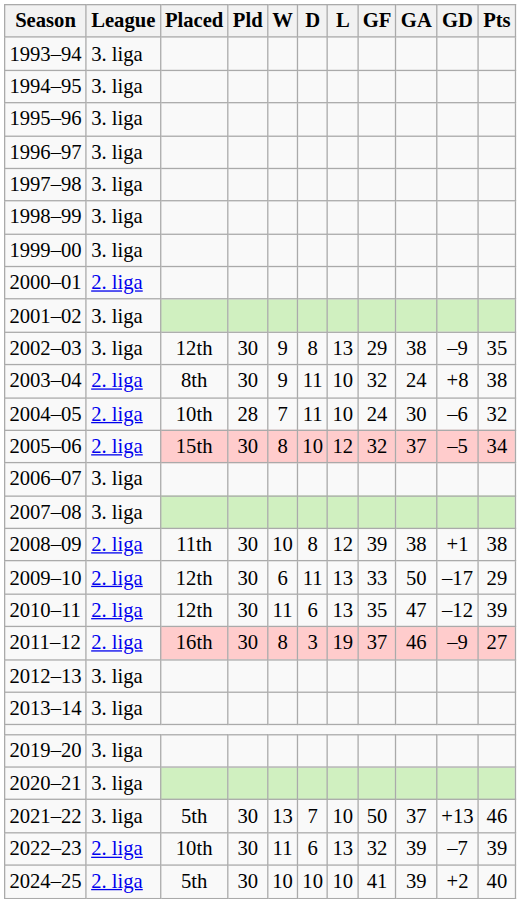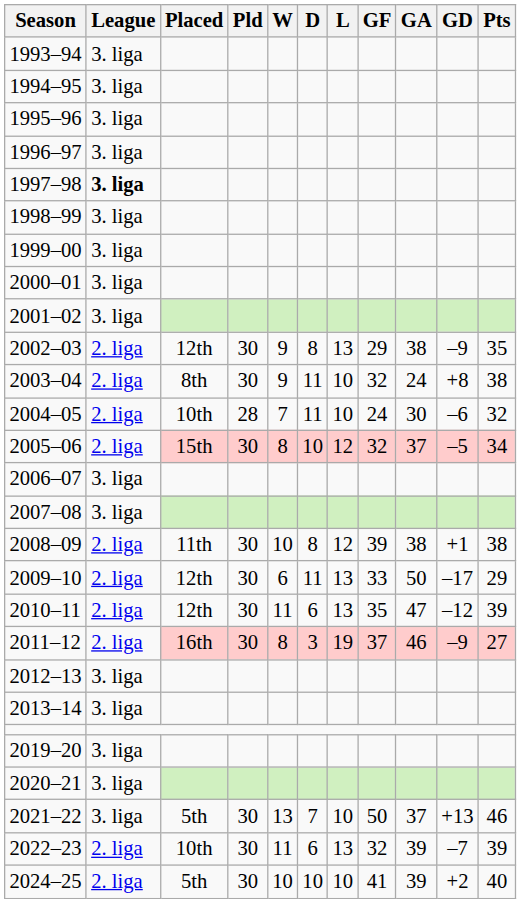 <table class="wikitable sortable">
 <tr>
 <th>Season</th>
 <th>League</th>
 <th>Placed</th>
 <th>Pld</th>
 <th>W</th>
 <th>D</th>
 <th>L</th>
 <th>GF</th>
 <th>GA</th>
 <th>GD</th>
 <th>Pts</th>
 </tr>
 <tr>
 <td>1993–94</td>
 <td>3. liga</td>
 <td style="text-align:center"></td>
 <td style="text-align:center"></td>
 <td style="text-align:center"></td>
 <td style="text-align:center"></td>
 <td style="text-align:center"></td>
 <td style="text-align:center"></td>
 <td style="text-align:center"></td>
 <td style="text-align:center"></td>
 <td style="text-align:center"></td>
 </tr>
 <tr>
 <td>1994–95</td>
 <td>3. liga</td>
 <td style="text-align:center"></td>
 <td style="text-align:center"></td>
 <td style="text-align:center"></td>
 <td style="text-align:center"></td>
 <td style="text-align:center"></td>
 <td style="text-align:center"></td>
 <td style="text-align:center"></td>
 <td style="text-align:center"></td>
 <td style="text-align:center"></td>
 </tr>
 <tr>
 <td>1995–96</td>
 <td>3. liga</td>
 <td style="text-align:center"></td>
 <td style="text-align:center"></td>
 <td style="text-align:center"></td>
 <td style="text-align:center"></td>
 <td style="text-align:center"></td>
 <td style="text-align:center"></td>
 <td style="text-align:center"></td>
 <td style="text-align:center"></td>
 <td style="text-align:center"></td>
 </tr>
 <tr>
 <td>1996–97</td>
 <td>3. liga</td>
 <td style="text-align:center"></td>
 <td style="text-align:center"></td>
 <td style="text-align:center"></td>
 <td style="text-align:center"></td>
 <td style="text-align:center"></td>
 <td style="text-align:center"></td>
 <td style="text-align:center"></td>
 <td style="text-align:center"></td>
 <td style="text-align:center"></td>
 </tr>
 <tr>
 <td>1997–98</td>
-<td>3. liga</td>
+<td><strong>3. liga</strong></td>
 <td style="text-align:center"></td>
 <td style="text-align:center"></td>
 <td style="text-align:center"></td>
 <td style="text-align:center"></td>
 <td style="text-align:center"></td>
 <td style="text-align:center"></td>
 <td style="text-align:center"></td>
 <td style="text-align:center"></td>
 <td style="text-align:center"></td>
 </tr>
 <tr>
 <td>1998–99</td>
 <td>3. liga</td>
 <td style="text-align:center"></td>
 <td style="text-align:center"></td>
 <td style="text-align:center"></td>
 <td style="text-align:center"></td>
 <td style="text-align:center"></td>
 <td style="text-align:center"></td>
 <td style="text-align:center"></td>
 <td style="text-align:center"></td>
 <td style="text-align:center"></td>
 </tr>
 <tr>
 <td>1999–00</td>
 <td>3. liga</td>
 <td style="text-align:center"></td>
 <td style="text-align:center"></td>
 <td style="text-align:center"></td>
 <td style="text-align:center"></td>
 <td style="text-align:center"></td>
 <td style="text-align:center"></td>
 <td style="text-align:center"></td>
 <td style="text-align:center"></td>
 <td style="text-align:center"></td>
 </tr>
 <tr>
 <td>2000–01</td>
-<td><a href='#'>2. liga</a></td>
+<td>3. liga</td>
 <td style="text-align:center"></td>
 <td style="text-align:center"></td>
 <td style="text-align:center"></td>
 <td style="text-align:center"></td>
 <td style="text-align:center"></td>
 <td style="text-align:center"></td>
 <td style="text-align:center"></td>
 <td style="text-align:center"></td>
 <td style="text-align:center"></td>
 </tr>
 <tr>
 <td>2001–02</td>
 <td>3. liga</td>
 <td style="background: #D0F0C0; text-align:center"></td>
 <td style="background: #D0F0C0; text-align:center"></td>
 <td style="background: #D0F0C0; text-align:center"></td>
 <td style="background: #D0F0C0; text-align:center"></td>
 <td style="background: #D0F0C0; text-align:center"></td>
 <td style="background: #D0F0C0; text-align:center"></td>
 <td style="background: #D0F0C0; text-align:center"></td>
 <td style="background: #D0F0C0; text-align:center"></td>
 <td style="background: #D0F0C0; text-align:center"></td>
 </tr>
 <tr>
 <td>2002–03</td>
-<td>3. liga</td>
+<td><a href='#'>2. liga</a></td>
 <td style="text-align:center">12th</td>
 <td style="text-align:center">30</td>
 <td style="text-align:center">9</td>
 <td style="text-align:center">8</td>
 <td style="text-align:center">13</td>
 <td style="text-align:center">29</td>
 <td style="text-align:center">38</td>
 <td style="text-align:center">–9</td>
 <td style="text-align:center">35</td>
 </tr>
 <tr>
 <td>2003–04</td>
 <td><a href='#'>2. liga</a></td>
 <td style="text-align:center">8th</td>
 <td style="text-align:center">30</td>
 <td style="text-align:center">9</td>
 <td style="text-align:center">11</td>
 <td style="text-align:center">10</td>
 <td style="text-align:center">32</td>
 <td style="text-align:center">24</td>
 <td style="text-align:center">+8</td>
 <td style="text-align:center">38</td>
 </tr>
 <tr>
 <td>2004–05</td>
 <td><a href='#'>2. liga</a></td>
 <td style="text-align:center">10th</td>
 <td style="text-align:center">28</td>
 <td style="text-align:center">7</td>
 <td style="text-align:center">11</td>
 <td style="text-align:center">10</td>
 <td style="text-align:center">24</td>
 <td style="text-align:center">30</td>
 <td style="text-align:center">–6</td>
 <td style="text-align:center">32</td>
 </tr>
 <tr>
 <td>2005–06</td>
 <td><a href='#'>2. liga</a></td>
 <td style="background: #FFCCCC; text-align:center">15th</td>
 <td style="background: #FFCCCC; text-align:center">30</td>
 <td style="background: #FFCCCC; text-align:center">8</td>
 <td style="background: #FFCCCC; text-align:center">10</td>
 <td style="background: #FFCCCC; text-align:center">12</td>
 <td style="background: #FFCCCC; text-align:center">32</td>
 <td style="background: #FFCCCC; text-align:center">37</td>
 <td style="background: #FFCCCC; text-align:center">–5</td>
 <td style="background: #FFCCCC; text-align:center">34</td>
 </tr>
 <tr>
 <td>2006–07</td>
 <td>3. liga</td>
 <td style="text-align:center"></td>
 <td style="text-align:center"></td>
 <td style="text-align:center"></td>
 <td style="text-align:center"></td>
 <td style="text-align:center"></td>
 <td style="text-align:center"></td>
 <td style="text-align:center"></td>
 <td style="text-align:center"></td>
 <td style="text-align:center"></td>
 </tr>
 <tr>
 <td>2007–08</td>
 <td>3. liga</td>
 <td style="background: #D0F0C0; text-align:center"></td>
 <td style="background: #D0F0C0; text-align:center"></td>
 <td style="background: #D0F0C0; text-align:center"></td>
 <td style="background: #D0F0C0; text-align:center"></td>
 <td style="background: #D0F0C0; text-align:center"></td>
 <td style="background: #D0F0C0; text-align:center"></td>
 <td style="background: #D0F0C0; text-align:center"></td>
 <td style="background: #D0F0C0; text-align:center"></td>
 <td style="background: #D0F0C0; text-align:center"></td>
 </tr>
 <tr>
 <td>2008–09</td>
 <td><a href='#'>2. liga</a></td>
 <td style="text-align:center">11th</td>
 <td style="text-align:center">30</td>
 <td style="text-align:center">10</td>
 <td style="text-align:center">8</td>
 <td style="text-align:center">12</td>
 <td style="text-align:center">39</td>
 <td style="text-align:center">38</td>
 <td style="text-align:center">+1</td>
 <td style="text-align:center">38</td>
 </tr>
 <tr>
 <td>2009–10</td>
 <td><a href='#'>2. liga</a></td>
 <td style="text-align:center">12th</td>
 <td style="text-align:center">30</td>
 <td style="text-align:center">6</td>
 <td style="text-align:center">11</td>
 <td style="text-align:center">13</td>
 <td style="text-align:center">33</td>
 <td style="text-align:center">50</td>
 <td style="text-align:center">–17</td>
 <td style="text-align:center">29</td>
 </tr>
 <tr>
 <td>2010–11</td>
 <td><a href='#'>2. liga</a></td>
 <td style="text-align:center">12th</td>
 <td style="text-align:center">30</td>
 <td style="text-align:center">11</td>
 <td style="text-align:center">6</td>
 <td style="text-align:center">13</td>
 <td style="text-align:center">35</td>
 <td style="text-align:center">47</td>
 <td style="text-align:center">–12</td>
 <td style="text-align:center">39</td>
 </tr>
 <tr>
 <td>2011–12</td>
 <td><a href='#'>2. liga</a></td>
 <td style="background: #FFCCCC; text-align:center">16th</td>
 <td style="background: #FFCCCC; text-align:center">30</td>
 <td style="background: #FFCCCC; text-align:center">8</td>
 <td style="background: #FFCCCC; text-align:center">3</td>
 <td style="background: #FFCCCC; text-align:center">19</td>
 <td style="background: #FFCCCC; text-align:center">37</td>
 <td style="background: #FFCCCC; text-align:center">46</td>
 <td style="background: #FFCCCC; text-align:center">–9</td>
 <td style="background: #FFCCCC; text-align:center">27</td>
 </tr>
 <tr>
 <td>2012–13</td>
 <td>3. liga</td>
 <td style="text-align:center"></td>
 <td style="text-align:center"></td>
 <td style="text-align:center"></td>
 <td style="text-align:center"></td>
 <td style="text-align:center"></td>
 <td style="text-align:center"></td>
 <td style="text-align:center"></td>
 <td style="text-align:center"></td>
 <td style="text-align:center"></td>
 </tr>
 <tr>
 <td>2013–14</td>
 <td>3. liga</td>
 <td style="text-align:center"></td>
 <td style="text-align:center"></td>
 <td style="text-align:center"></td>
 <td style="text-align:center"></td>
 <td style="text-align:center"></td>
 <td style="text-align:center"></td>
 <td style="text-align:center"></td>
 <td style="text-align:center"></td>
 <td style="text-align:center"></td>
 </tr>
 <tr>
 <td></td>
 </tr>
 <tr>
 <td>2019–20</td>
 <td>3. liga</td>
 <td style="text-align:center"></td>
 <td style="text-align:center"></td>
 <td style="text-align:center"></td>
 <td style="text-align:center"></td>
 <td style="text-align:center"></td>
 <td style="text-align:center"></td>
 <td style="text-align:center"></td>
 <td style="text-align:center"></td>
 <td style="text-align:center"></td>
 </tr>
 <tr>
 <td>2020–21</td>
 <td>3. liga</td>
 <td style="background: #D0F0C0; text-align:center"></td>
 <td style="background: #D0F0C0; text-align:center"></td>
 <td style="background: #D0F0C0; text-align:center"></td>
 <td style="background: #D0F0C0; text-align:center"></td>
 <td style="background: #D0F0C0; text-align:center"></td>
 <td style="background: #D0F0C0; text-align:center"></td>
 <td style="background: #D0F0C0; text-align:center"></td>
 <td style="background: #D0F0C0; text-align:center"></td>
 <td style="background: #D0F0C0; text-align:center"></td>
 </tr>
 <tr>
 <td>2021–22</td>
 <td>3. liga</td>
 <td style="text-align:center">5th</td>
 <td style="text-align:center">30</td>
 <td style="text-align:center">13</td>
 <td style="text-align:center">7</td>
 <td style="text-align:center">10</td>
 <td style="text-align:center">50</td>
 <td style="text-align:center">37</td>
 <td style="text-align:center">+13</td>
 <td style="text-align:center">46</td>
 </tr>
 <tr>
 <td>2022–23</td>
 <td><a href='#'>2. liga</a></td>
 <td style="text-align:center">10th</td>
 <td style="text-align:center">30</td>
 <td style="text-align:center">11</td>
 <td style="text-align:center">6</td>
 <td style="text-align:center">13</td>
 <td style="text-align:center">32</td>
 <td style="text-align:center">39</td>
 <td style="text-align:center">–7</td>
 <td style="text-align:center">39</td>
 </tr>
 <tr>
 <td>2024–25</td>
 <td><a href='#'>2. liga</a></td>
 <td style="text-align:center">5th</td>
 <td style="text-align:center">30</td>
 <td style="text-align:center">10</td>
 <td style="text-align:center">10</td>
 <td style="text-align:center">10</td>
 <td style="text-align:center">41</td>
 <td style="text-align:center">39</td>
 <td style="text-align:center">+2</td>
 <td style="text-align:center">40</td>
 </tr>
 </table>
